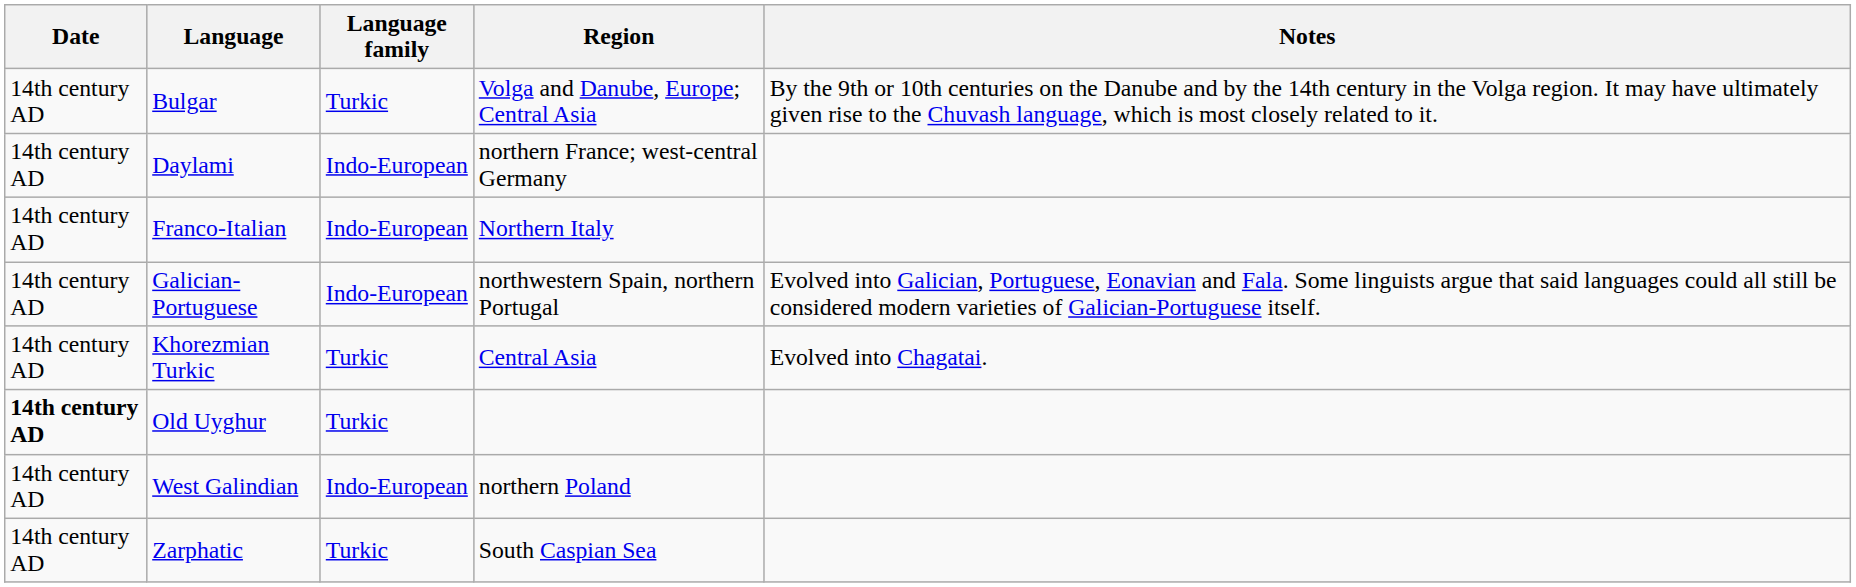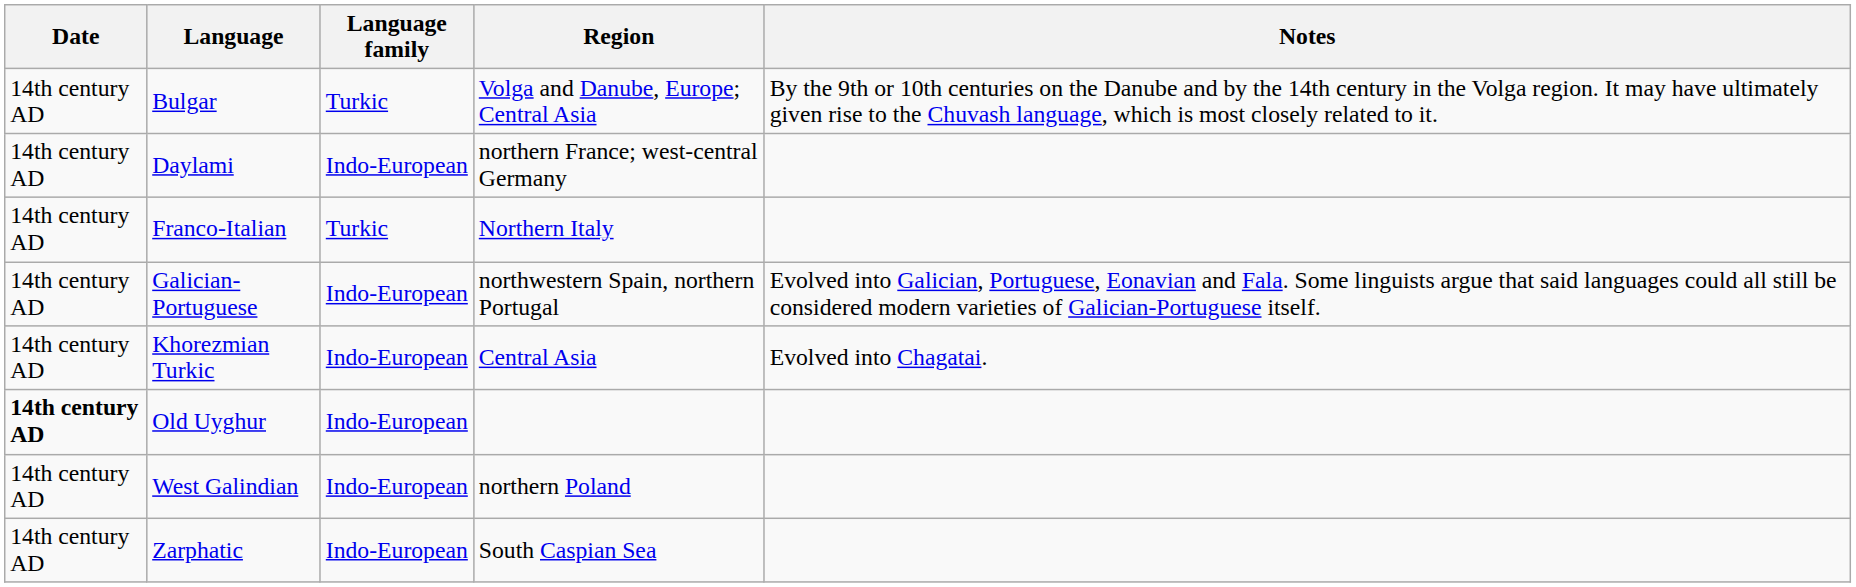 <table class="wikitable sortable" border="1">
 <tr>
 <th>Date</th>
 <th>Language</th>
 <th>Language family</th>
 <th>Region</th>
 <th>Notes</th>
 </tr>
 <tr>
 <td>14th century AD</td>
 <td><a href='#'>Bulgar</a></td>
 <td><a href='#'>Turkic</a></td>
 <td><a href='#'>Volga</a> and <a href='#'>Danube</a>, <a href='#'>Europe</a>; <a href='#'>Central Asia</a></td>
 <td>By the 9th or 10th centuries on the Danube and by the 14th century in the Volga region. It may have ultimately given rise to the <a href='#'>Chuvash language</a>, which is most closely related to it.</td>
 </tr>
 <tr>
 <td>14th century AD</td>
 <td><a href='#'>Daylami</a></td>
 <td><a href='#'>Indo-European</a></td>
 <td>northern France; west-central Germany</td>
 <td></td>
 </tr>
 <tr>
 <td>14th century AD</td>
 <td><a href='#'>Franco-Italian</a></td>
-<td><a href='#'>Indo-European</a></td>
+<td><a href='#'>Turkic</a></td>
 <td><a href='#'>Northern Italy</a></td>
 <td></td>
 </tr>
 <tr>
 <td>14th century AD</td>
 <td><a href='#'>Galician-Portuguese</a></td>
 <td><a href='#'>Indo-European</a></td>
 <td>northwestern Spain, northern Portugal</td>
 <td>Evolved into <a href='#'>Galician</a>, <a href='#'>Portuguese</a>, <a href='#'>Eonavian</a> and <a href='#'>Fala</a>. Some linguists argue that said languages could all still be considered modern varieties of <a href='#'>Galician-Portuguese</a> itself.</td>
 </tr>
 <tr>
 <td>14th century AD</td>
 <td><a href='#'>Khorezmian Turkic</a></td>
-<td><a href='#'>Turkic</a></td>
+<td><a href='#'>Indo-European</a></td>
 <td><a href='#'>Central Asia</a></td>
 <td>Evolved into <a href='#'>Chagatai</a>.</td>
 </tr>
 <tr>
 <td><strong>14th century AD</strong></td>
 <td><a href='#'>Old Uyghur</a></td>
-<td><a href='#'>Turkic</a></td>
+<td><a href='#'>Indo-European</a></td>
 <td></td>
 </tr>
 <tr>
 <td>14th century AD</td>
 <td><a href='#'>West Galindian</a></td>
 <td><a href='#'>Indo-European</a></td>
 <td>northern <a href='#'>Poland</a></td>
 <td></td>
 </tr>
 <tr>
 <td>14th century AD</td>
 <td><a href='#'>Zarphatic</a></td>
-<td><a href='#'>Turkic</a></td>
+<td><a href='#'>Indo-European</a></td>
 <td>South <a href='#'>Caspian Sea</a></td>
 <td></td>
 </tr>
 </table>
